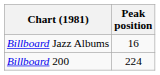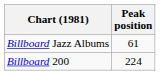 <table class="wikitable">
 <tr>
 <th>Chart (1981)</th>
 <th>Peak<br>position</th>
 </tr>
 <tr>
 <td><em><a href='#'>Billboard</a></em> Jazz Albums</td>
-<td style="text-align:center">16</td>
+<td style="text-align:center">61</td>
 </tr>
 <tr>
 <td><em><a href='#'>Billboard</a></em> 200</td>
 <td style="text-align:center">224</td>
 </tr>
 </table>
